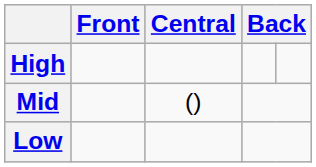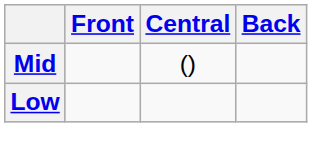 <table class="wikitable" style="text-align:center">
 <tr>
 <th></th>
 <th><a href='#'>Front</a></th>
 <th><a href='#'>Central</a></th>
 <th colspan="2"><a href='#'>Back</a></th>
-</tr>
-<tr>
-<th><a href='#'>High</a></th>
-<td align="center"></td>
-<td></td>
-<td></td>
-<td></td>
 </tr>
 <tr>
 <th><a href='#'>Mid</a></th>
 <td> </td>
 <td>()</td>
 <td colspan="2"> </td>
 </tr>
 <tr>
 <th><a href='#'>Low</a></th>
 <td></td>
 <td> </td>
 <td colspan="2"></td>
 </tr>
 </table>
